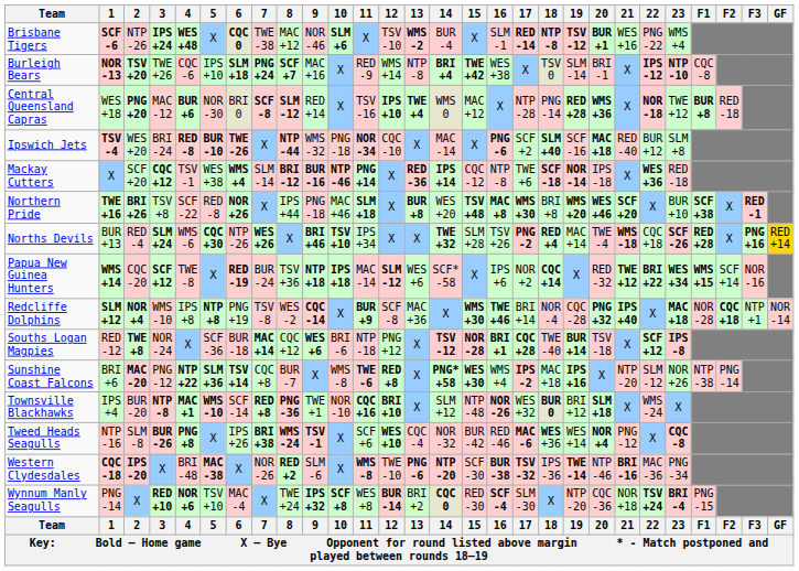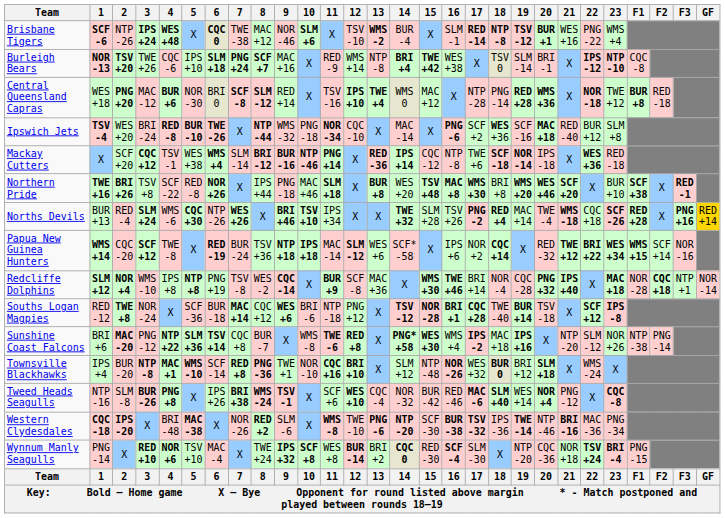 <table class="wikitable sortable" style="font-size:85%; text-align:center; width:90%">
 <tr valign="top">
 <th valign="middle">Team</th>
 <th>1</th>
 <th>2</th>
 <th>3</th>
 <th>4</th>
 <th>5</th>
 <th>6</th>
 <th>7</th>
 <th>8</th>
 <th>9</th>
 <th>10</th>
 <th>11</th>
 <th>12</th>
 <th>13</th>
 <th>14</th>
 <th>15</th>
 <th>16</th>
 <th>17</th>
 <th>18</th>
 <th>19</th>
 <th>20</th>
 <th>21</th>
 <th>22</th>
 <th>23</th>
 <th>F1</th>
 <th>F2</th>
 <th>F3</th>
 <th>GF</th>
 </tr>
 <tr>
 <td align="left"><a href='#'>Brisbane Tigers</a></td>
 <td style="background:#FFCFCF "><strong>SCF<br>-6</strong></td>
 <td style="background:#FFCFCF ">NTP<br>-26</td>
 <td style="background:#CCFFCC "><strong>IPS<br>+24</strong></td>
 <td style="background:#CCFFCC "><strong>WES<br>+48</strong></td>
 <td style="background:#99ccff">X</td>
 <td style="background:#E6E7CE "><strong>CQC<br>0</strong></td>
 <td style="background:#FFCFCF ">TWE<br>-38</td>
 <td style="background:#CCFFCC ">MAC<br>+12</td>
 <td style="background:#FFCFCF ">NOR<br>-46</td>
 <td style="background:#CCFFCC "><strong>SLM<br>+6</strong></td>
 <td style="background:#99ccff">X</td>
 <td style="background:#FFCFCF ">TSV<br>-10</td>
 <td style="background:#FFCFCF "><strong>WMS<br>-2</strong></td>
 <td style="background:#FFCFCF ">BUR<br>-4</td>
 <td style="background:#99ccff">X</td>
 <td style="background:#FFCFCF ">SLM<br>-1</td>
 <td style="background:#FFCFCF "><strong>RED<br>-14</strong></td>
 <td style="background:#FFCFCF"><strong>NTP<br>-8</strong></td>
 <td style="background:#FFCFCF "><strong>TSV<br>-12</strong></td>
 <td style="background:#CCFFCC "><strong>BUR<br>+1</strong></td>
 <td style="background:#CCFFCC ">WES<br>+16</td>
 <td style="background:#FFCFCF ">PNG<br>-22</td>
 <td style="background:#CCFFCC ">WMS<br>+4</td>
 <td colspan="4" style="background:#808080"></td>
 </tr>
 <tr>
 <td align="left"><a href='#'>Burleigh Bears</a></td>
 <td style="background:#FFCFCF "><strong>NOR<br>-13</strong></td>
 <td style="background:#CCFFCC "><strong>TSV<br>+20</strong></td>
 <td style="background:#CCFFCC ">TWE<br>+26</td>
 <td style="background:#FFCFCF ">CQC<br>-6</td>
 <td style="background:#CCFFCC ">IPS<br>+10</td>
 <td style="background:#CCFFCC "><strong>SLM<br>+18</strong></td>
 <td style="background:#CCFFCC "><strong>PNG<br>+24</strong></td>
 <td style="background:#CCFFCC "><strong>SCF<br>+7</strong></td>
 <td style="background:#CCFFCC ">MAC<br>+16</td>
 <td style="background:#99ccff">X</td>
 <td style="background:#FFCFCF ">RED<br>-9</td>
 <td style="background:#CCFFCC ">WMS<br>+14</td>
 <td style="background:#FFCFCF ">NTP<br>-8</td>
 <td style="background:#CCFFCC "><strong>BRI<br>+4</strong></td>
 <td style="background:#CCFFCC "><strong>TWE<br>+42</strong></td>
 <td style="background:#CCFFCC ">WES<br>+38</td>
 <td style="background:#99ccff">X</td>
 <td style="background:#E6E7CE ">TSV<br>0</td>
 <td style="background:#FFCFCF ">SLM<br>-14</td>
 <td style="background:#FFCFCF ">BRI<br>-1</td>
 <td style="background:#99ccff">X</td>
 <td style="background:#FFCFCF "><strong>IPS<br>-12</strong></td>
 <td style="background:#FFCFCF "><strong>NTP<br>-10</strong></td>
 <td style="background:#FFCFCF ">CQC<br>-8</td>
 <td colspan="3" style="background:#808080"></td>
 </tr>
 <tr>
 <td align="left"><a href='#'>Central Queensland Capras</a></td>
 <td style="background:#CCFFCC ">WES<br>+18</td>
 <td style="background:#CCFFCC "><strong>PNG<br>+20</strong></td>
 <td style="background:#FFCFCF ">MAC<br>-12</td>
 <td style="background:#CCFFCC "><strong>BUR<br>+6</strong></td>
 <td style="background:#FFCFCF ">NOR<br>-30</td>
 <td style="background:#E6E7CE ">BRI<br>0</td>
 <td style="background:#FFCFCF "><strong>SCF<br>-8</strong></td>
 <td style="background:#FFCFCF "><strong>SLM<br>-12</strong></td>
 <td style="background:#CCFFCC ">RED<br>+14</td>
 <td style="background:#99ccff">X</td>
 <td style="background:#FFCFCF ">TSV<br>-16</td>
 <td style="background:#CCFFCC "><strong>IPS<br>+10</strong></td>
 <td style="background:#CCFFCC "><strong>TWE<br>+4</strong></td>
 <td style="background:#E6E7CE ">WMS<br>0</td>
 <td style="background:#CCFFCC ">MAC<br>+12</td>
 <td style="background:#99ccff">X</td>
 <td style="background:#FFCFCF ">NTP<br>-28</td>
 <td style="background:#FFCFCF ">PNG<br>-14</td>
 <td style="background:#CCFFCC "><strong>RED<br>+28</strong></td>
 <td style="background:#CCFFCC "><strong>WMS<br>+36</strong></td>
 <td style="background:#99ccff">X</td>
 <td style="background:#FFCFCF "><strong>NOR<br>-18</strong></td>
 <td style="background:#CCFFCC ">TWE<br>+12</td>
 <td style="background:#CCFFCC "><strong>BUR<br>+8</strong></td>
 <td style="background:#FFCFCF ">RED<br>-18</td>
 <td colspan="2" style="background:#808080"></td>
 </tr>
 <tr>
 <td align="left"><a href='#'>Ipswich Jets</a></td>
 <td style="background:#FFCFCF "><strong>TSV<br>-4</strong></td>
 <td style="background:#CCFFCC ">WES<br>+20</td>
 <td style="background:#FFCFCF ">BRI<br>-24</td>
 <td style="background:#FFCFCF "><strong>RED<br>-8</strong></td>
 <td style="background:#FFCFCF "><strong>BUR<br>-10</strong></td>
 <td style="background:#FFCFCF "><strong>TWE<br>-26</strong></td>
 <td style="background:#99ccff">X</td>
 <td style="background:#FFCFCF "><strong>NTP<br>-44</strong></td>
 <td style="background:#FFCFCF">WMS<br>-32</td>
 <td style="background:#FFCFCF ">PNG<br>-18</td>
 <td style="background:#FFCFCF "><strong>NOR<br>-34</strong></td>
 <td style="background:#FFCFCF ">CQC<br>-10</td>
 <td style="background:#99ccff">X</td>
 <td style="background:#FFCFCF ">MAC<br>-14</td>
 <td style="background:#99ccff">X</td>
 <td style="background:#FFCFCF "><strong>PNG<br>-6</strong></td>
 <td style="background:#CCFFCC ">SCF<br>+2</td>
-<td style="background:#CCFFCC "><strong>SLM<br>+40</strong></td>
+<td style="background:#CCFFCC "><strong>WES</strong><br>+36</td>
 <td style="background:#FFCFCF ">SCF<br>-16</td>
 <td style="background:#CCFFCC "><strong>MAC<br>+18</strong></td>
 <td style="background:#FFCFCF ">RED<br>-40</td>
 <td style="background:#CCFFCC ">BUR<br>+12</td>
 <td style="background:#CCFFCC ">SLM<br>+8</td>
 <td colspan="4" style="background:#808080"></td>
 </tr>
 <tr>
 <td align="left"><a href='#'>Mackay Cutters</a></td>
 <td style="background:#99CCFF">X</td>
 <td style="background:#CCFFCC ">SCF<br>+20</td>
 <td style="background:#CCFFCC "><strong>CQC<br>+12</strong></td>
 <td style="background:#FFCFCF ">TSV<br>-1</td>
 <td style="background:#CCFFCC ">WES<br>+38</td>
 <td style="background:#CCFFCC "><strong>WMS<br>+4</strong></td>
 <td style="background:#FFCFCF ">SLM<br>-14</td>
 <td style="background:#FFCFCF "><strong>BRI<br>-12</strong></td>
 <td style="background:#FFCFCF "><strong>BUR<br>-16</strong></td>
 <td style="background:#FFCFCF "><strong>NTP<br>-46</strong></td>
 <td style="background:#CCFFCC "><strong>PNG<br>+14</strong></td>
 <td style="background:#99ccff">X</td>
 <td style="background:#FFCFCF "><strong>RED<br>-36</strong></td>
 <td style="background:#CCFFCC "><strong>IPS<br>+14</strong></td>
 <td style="background:#FFCFCF ">CQC<br>-12</td>
 <td style="background:#FFCFCF ">NTP<br>-8</td>
 <td style="background:#CCFFCC ">TWE<br>+6</td>
 <td style="background:#FFCFCF "><strong>SCF<br>-18</strong></td>
 <td style="background:#FFCFCF "><strong>NOR<br>-14</strong></td>
 <td style="background:#FFCFCF ">IPS<br>-18</td>
 <td style="background:#99ccff">X</td>
 <td style="background:#CCFFCC "><strong>WES<br>+36</strong></td>
 <td style="background:#FFCFCF ">RED<br>-18</td>
 <td colspan="4" style="background:#808080"></td>
 </tr>
 <tr>
 <td align="left"><a href='#'>Northern Pride</a></td>
 <td style="background:#CCFFCC "><strong>TWE<br>+16</strong></td>
 <td style="background:#CCFFCC "><strong>BRI<br>+26</strong></td>
 <td style="background:#CCFFCC ">TSV<br>+8</td>
 <td style="background:#FFCFCF ">SCF<br>-22</td>
 <td style="background:#FFCFCF ">RED<br>-8</td>
 <td style="background:#CCFFCC "><strong>NOR<br>+26</strong></td>
 <td style="background:#99ccff">X</td>
 <td style="background:#CCFFCC ">IPS<br>+44</td>
 <td style="background:#FFCFCF ">PNG<br>-18</td>
 <td style="background:#CCFFCC ">MAC<br>+46</td>
 <td style="background:#CCFFCC "><strong>SLM<br>+18</strong></td>
 <td style="background:#99ccff">X</td>
 <td style="background:#CCFFCC "><strong>BUR<br>+8</strong></td>
 <td style="background:#CCFFCC ">WES<br>+20</td>
 <td style="background:#CCFFCC "><strong>TSV<br>+48</strong></td>
 <td style="background:#CCFFCC "><strong>MAC<br>+8</strong></td>
 <td style="background:#CCFFCC "><strong>WMS<br>+30</strong></td>
 <td style="background:#CCFFCC ">BRI<br>+8</td>
 <td style="background:#CCFFCC "><strong>WMS<br>+20</strong></td>
 <td style="background:#CCFFCC "><strong>WES<br>+46</strong></td>
 <td style="background:#CCFFCC "><strong>SCF<br>+20</strong></td>
 <td style="background:#99ccff">X</td>
 <td style="background:#CCFFCC ">BUR<br>+10</td>
 <td style="background:#CCFFCC "><strong>SCF<br>+38</strong></td>
 <td style="background:#99ccff">X</td>
 <td style="background:#FFCFCF "><strong>RED<br>-1</strong></td>
 <td style="background:#808080"></td>
 </tr>
 <tr>
 <td align="left"><a href='#'>Norths Devils</a></td>
 <td style="background:#CCFFCC ">BUR<br>+13</td>
 <td style="background:#FFCFCF ">RED<br>-4</td>
 <td style="background:#CCFFCC "><strong>SLM<br>+24</strong></td>
 <td style="background:#FFCFCF ">WMS<br>-6</td>
 <td style="background:#CCFFCC "><strong>CQC<br>+30</strong></td>
 <td style="background:#FFCFCF ">NTP<br>-26</td>
 <td style="background:#CCFFCC "><strong>WES<br>+26</strong></td>
 <td style="background:#99ccff">X</td>
 <td style="background:#CCFFCC "><strong>BRI<br>+46</strong></td>
 <td style="background:#CCFFCC "><strong>TSV<br>+10</strong></td>
 <td style="background:#CCFFCC ">IPS<br>+34</td>
 <td style="background:#99ccff">X</td>
 <td style="background:#99ccff">X</td>
 <td style="background:#CCFFCC "><strong>TWE<br>+32</strong></td>
 <td style="background:#CCFFCC ">SLM<br>+28</td>
 <td style="background:#CCFFCC ">TSV<br>+26</td>
 <td style="background:#FFCFCF "><strong>PNG<br>-2</strong></td>
 <td style="background:#CCFFCC "><strong>RED<br>+4</strong></td>
 <td style="background:#CCFFCC ">MAC<br>+14</td>
 <td style="background:#FFCFCF ">TWE<br>-4</td>
 <td style="background:#FFCFCF "><strong>WMS<br>-18</strong></td>
 <td style="background:#CCFFCC ">CQC<br>+18</td>
 <td style="background:#FFCFCF "><strong>SCF<br>-26</strong></td>
 <td style="background:#CCFFCC "><strong>RED<br>+28</strong></td>
 <td style="background:#99ccff">X</td>
 <td style="background:#CCFFCC "><strong>PNG<br>+16</strong></td>
 <td style="background:gold ">RED<br>+14</td>
 </tr>
 <tr>
 <td align="left"><a href='#'>Papua New Guinea Hunters</a></td>
 <td style="background:#CCFFCC "><strong>WMS<br>+14</strong></td>
 <td style="background:#FFCFCF ">CQC<br>-20</td>
 <td style="background:#CCFFCC "><strong>SCF<br>+12</strong></td>
 <td style="background:#FFCFCF ">TWE<br>-8</td>
 <td style="background:#99ccff">X</td>
 <td style="background:#FFCFCF "><strong>RED<br>-19</strong></td>
 <td style="background:#FFCFCF ">BUR<br>-24</td>
 <td style="background:#CCFFCC ">TSV<br>+36</td>
 <td style="background:#CCFFCC "><strong>NTP<br>+18</strong></td>
 <td style="background:#CCFFCC "><strong>IPS<br>+18</strong></td>
 <td style="background:#FFCFCF ">MAC<br>-14</td>
 <td style="background:#FFCFCF "><strong>SLM<br>-12</strong></td>
 <td style="background:#CCFFCC ">WES<br>+6</td>
 <td style="background:#FFCFCF ">SCF*<br>-58</td>
 <td style="background:#99ccff">X</td>
 <td style="background:#CCFFCC ">IPS<br>+6</td>
 <td style="background:#CCFFCC ">NOR<br>+2</td>
 <td style="background:#CCFFCC "><strong>CQC<br>+14</strong></td>
 <td style="background:#99ccff">X</td>
 <td style="background:#FFCFCF ">RED<br>-32</td>
 <td style="background:#CCFFCC "><strong>TWE<br>+12</strong></td>
 <td style="background:#CCFFCC "><strong>BRI<br>+22</strong></td>
 <td style="background:#CCFFCC "><strong>WES<br>+34</strong></td>
 <td style="background:#CCFFCC "><strong>WMS<br>+15</strong></td>
 <td style="background:#CCFFCC ">SCF<br>+14</td>
 <td style="background:#FFCFCF ">NOR<br>-16</td>
 <td style="background:#808080"></td>
 </tr>
 <tr>
 <td align="left"><a href='#'>Redcliffe Dolphins</a></td>
 <td style="background:#CCFFCC "><strong>SLM<br>+12</strong></td>
 <td style="background:#CCFFCC "><strong>NOR<br>+4</strong></td>
 <td style="background:#FFCFCF ">WMS<br>-10</td>
 <td style="background:#CCFFCC ">IPS<br>+8</td>
 <td style="background:#CCFFCC "><strong>NTP<br>+8</strong></td>
 <td style="background:#CCFFCC ">PNG<br>+19</td>
 <td style="background:#FFCFCF ">TSV<br>-8</td>
 <td style="background:#FFCFCF ">WES<br>-2</td>
 <td style="background:#FFCFCF "><strong>CQC<br>-14</strong></td>
 <td style="background:#99ccff">X</td>
 <td style="background:#CCFFCC "><strong>BUR<br>+9</strong></td>
 <td style="background:#FFCFCF ">SCF<br>-8</td>
 <td style="background:#CCFFCC ">MAC<br>+36</td>
 <td style="background:#99ccff">X</td>
 <td style="background:#CCFFCC "><strong>WMS<br>+30</strong></td>
 <td style="background:#CCFFCC "><strong>TWE<br>+46</strong></td>
 <td style="background:#CCFFCC ">BRI<br>+14</td>
 <td style="background:#FFCFCF ">NOR<br>-4</td>
 <td style="background:#FFCFCF ">CQC<br>-28</td>
 <td style="background:#CCFFCC "><strong>PNG<br>+32</strong></td>
 <td style="background:#CCFFCC "><strong>IPS<br>+40</strong></td>
 <td style="background:#99ccff">X</td>
 <td style="background:#CCFFCC "><strong>MAC<br>+18</strong></td>
 <td style="background:#FFCFCF ">NOR<br>-28</td>
 <td style="background:#CCFFCC "><strong>CQC<br>+18</strong></td>
 <td style="background:#CCFFCC ">NTP<br>+1</td>
 <td style="background:#FFCFCF ">NOR<br>-14</td>
 </tr>
 <tr>
 <td align="left"><a href='#'>Souths Logan Magpies</a></td>
 <td style="background:#FFCFCF ">RED<br>-12</td>
 <td style="background:#CCFFCC "><strong>TWE<br>+8</strong></td>
 <td style="background:#FFCFCF ">NOR<br>-24</td>
 <td style="background:#99ccff">X</td>
 <td style="background:#FFCFCF ">SCF<br>-36</td>
 <td style="background:#FFCFCF ">BUR<br>-18</td>
 <td style="background:#CCFFCC "><strong>MAC<br>+14</strong></td>
 <td style="background:#CCFFCC ">CQC<br>+12</td>
 <td style="background:#CCFFCC "><strong>WES<br>+6</strong></td>
 <td style="background:#FFCFCF ">BRI<br>-6</td>
 <td style="background:#FFCFCF ">NTP<br>-18</td>
 <td style="background:#CCFFCC ">PNG<br>+12</td>
 <td style="background:#99ccff">X</td>
 <td style="background:#FFCFCF "><strong>TSV<br>-12</strong></td>
 <td style="background:#FFCFCF "><strong>NOR<br>-28</strong></td>
 <td style="background:#CCFFCC "><strong>BRI<br>+1</strong></td>
 <td style="background:#CCFFCC "><strong>CQC<br>+28</strong></td>
 <td style="background:#FFCFCF ">TWE<br>-40</td>
 <td style="background:#CCFFCC "><strong>BUR<br>+14</strong></td>
 <td style="background:#FFCFCF ">TSV<br>-18</td>
 <td style="background:#99ccff">X</td>
 <td style="background:#CCFFCC "><strong>SCF<br>+12</strong></td>
 <td style="background:#FFCFCF "><strong>IPS<br>-8</strong></td>
 <td colspan="4" style="background:#808080"></td>
 </tr>
 <tr>
 <td align="left"><a href='#'>Sunshine Coast Falcons</a></td>
 <td style="background:#CCFFCC ">BRI<br>+6</td>
 <td style="background:#FFCFCF "><strong>MAC<br>-20</strong></td>
 <td style="background:#FFCFCF ">PNG<br>-12</td>
 <td style="background:#CCFFCC "><strong>NTP<br>+22</strong></td>
 <td style="background:#CCFFCC "><strong>SLM<br>+36</strong></td>
 <td style="background:#CCFFCC "><strong>TSV<br>+14</strong></td>
 <td style="background:#CCFFCC ">CQC<br>+8</td>
 <td style="background:#FFCFCF ">BUR<br>-7</td>
 <td style="background:#99ccff">X</td>
 <td style="background:#FFCFCF ">WMS<br>-8</td>
 <td style="background:#FFCFCF "><strong>TWE<br>-6</strong></td>
 <td style="background:#CCFFCC "><strong>RED<br>+8</strong></td>
 <td style="background:#99ccff">X</td>
 <td style="background:#CCFFCC "><strong>PNG*<br>+58</strong></td>
 <td style="background:#CCFFCC "><strong>WES<br>+30</strong></td>
 <td style="background:#CCFFCC ">WMS<br>+4</td>
 <td style="background:#FFCFCF "><strong>IPS<br>-2</strong></td>
 <td style="background:#CCFFCC ">MAC<br>+18</td>
 <td style="background:#CCFFCC "><strong>IPS<br>+16</strong></td>
 <td style="background:#99ccff">X</td>
 <td style="background:#FFCFCF ">NTP<br>-20</td>
 <td style="background:#FFCFCF ">SLM<br>-12</td>
 <td style="background:#CCFFCC ">NOR<br>+26</td>
 <td style="background:#FFCFCF ">NTP<br>-38</td>
 <td style="background:#FFCFCF ">PNG<br>-14</td>
 <td colspan="2" style="background:#808080"></td>
 </tr>
 <tr>
 <td align="left"><a href='#'>Townsville Blackhawks</a></td>
 <td style="background:#CCFFCC ">IPS<br>+4</td>
 <td style="background:#FFCFCF ">BUR<br>-20</td>
 <td style="background:#FFCFCF "><strong>NTP<br>-8</strong></td>
 <td style="background:#CCFFCC "><strong>MAC<br>+1</strong></td>
 <td style="background:#FFCFCF "><strong>WMS<br>-10</strong></td>
 <td style="background:#FFCFCF ">SCF<br>-14</td>
 <td style="background:#CCFFCC "><strong>RED<br>+8</strong></td>
 <td style="background:#FFCFCF "><strong>PNG<br>-36</strong></td>
 <td style="background:#CCFFCC ">TWE<br>+1</td>
 <td style="background:#FFCFCF ">NOR<br>-10</td>
 <td style="background:#CCFFCC "><strong>CQC<br>+16</strong></td>
 <td style="background:#CCFFCC "><strong>BRI<br>+10</strong></td>
 <td style="background:#99ccff">X</td>
 <td style="background:#CCFFCC ">SLM<br>+12</td>
 <td style="background:#FFCFCF ">NTP<br>-48</td>
 <td style="background:#FFCFCF "><strong>NOR<br>-26</strong></td>
 <td style="background:#CCFFCC ">WES<br>+32</td>
 <td style="background:#E6E7CE "><strong>BUR<br>0</strong></td>
 <td style="background:#CCFFCC ">BRI<br>+12</td>
 <td style="background:#CCFFCC "><strong>SLM<br>+18</strong></td>
 <td style="background:#99ccff">X</td>
 <td style="background:#FFCFCF ">WMS<br>-24</td>
 <td style="background:#99ccff">X</td>
 <td colspan="4" style="background:#808080"></td>
 </tr>
 <tr>
 <td align="left"><a href='#'>Tweed Heads Seagulls</a></td>
 <td style="background:#FFCFCF ">NTP<br>-16</td>
 <td style="background:#FFCFCF ">SLM<br>-8</td>
 <td style="background:#FFCFCF "><strong>BUR<br>-26</strong></td>
 <td style="background:#CCFFCC "><strong>PNG<br>+8</strong></td>
 <td style="background:#99ccff">X</td>
 <td style="background:#CCFFCC ">IPS<br>+26</td>
 <td style="background:#CCFFCC "><strong>BRI<br>+38</strong></td>
 <td style="background:#FFCFCF "><strong>WMS<br>-24</strong></td>
 <td style="background:#FFCFCF "><strong>TSV<br>-1</strong></td>
 <td style="background:#99ccff">X</td>
 <td style="background:#CCFFCC ">SCF<br>+6</td>
 <td style="background:#CCFFCC "><strong>WES<br>+10</strong></td>
 <td style="background:#FFCFCF ">CQC<br>-4</td>
 <td style="background:#FFCFCF ">NOR<br>-32</td>
 <td style="background:#FFCFCF ">BUR<br>-42</td>
 <td style="background:#FFCFCF ">RED<br>-46</td>
 <td style="background:#FFCFCF "><strong>MAC<br>-6</strong></td>
-<td style="background:#CCFFCC "><strong>WES</strong><br>+36</td>
+<td style="background:#CCFFCC "><strong>SLM<br>+40</strong></td>
 <td style="background:#CCFFCC ">WES<br>+14</td>
 <td style="background:#CCFFCC "><strong>NOR<br>+4</strong></td>
 <td style="background:#FFCFCF ">PNG<br>-12</td>
 <td style="background:#99ccff">X</td>
 <td style="background:#FFCFCF "><strong>CQC<br>-8</strong></td>
 <td colspan="4" style="background:#808080"></td>
 </tr>
 <tr>
 <td align="left"><a href='#'>Western Clydesdales</a></td>
 <td style="background:#FFCFCF "><strong>CQC<br>-18</strong></td>
 <td style="background:#FFCFCF "><strong>IPS<br>-20</strong></td>
 <td style="background:#99ccff">X</td>
 <td style="background:#FFCFCF ">BRI<br>-48</td>
 <td style="background:#FFCFCF "><strong>MAC<br>-38</strong></td>
 <td style="background:#99ccff">X</td>
 <td style="background:#FFCFCF ">NOR<br>-26</td>
 <td style="background:#CCFFCC "><strong>RED<br>+2</strong></td>
 <td style="background:#FFCFCF ">SLM<br>-6</td>
 <td style="background:#99ccff">X</td>
 <td style="background:#FFCFCF "><strong>WMS<br>-8</strong></td>
 <td style="background:#FFCFCF ">TWE<br>-10</td>
 <td style="background:#FFCFCF "><strong>PNG<br>-6</strong></td>
 <td style="background:#FFCFCF "><strong>NTP<br>-20</strong></td>
 <td style="background:#FFCFCF ">SCF<br>-30</td>
 <td style="background:#FFCFCF "><strong>BUR<br>-38</strong></td>
 <td style="background:#FFCFCF "><strong>TSV<br>-32</strong></td>
 <td style="background:#FFCFCF ">IPS<br>-36</td>
 <td style="background:#FFCFCF "><strong>TWE<br>-14</strong></td>
 <td style="background:#FFCFCF ">NTP<br>-46</td>
 <td style="background:#FFCFCF "><strong>BRI<br>-16</strong></td>
 <td style="background:#FFCFCF ">MAC<br>-36</td>
 <td style="background:#FFCFCF ">PNG<br>-34</td>
 <td colspan="4" style="background:#808080"></td>
 </tr>
 <tr>
 <td align="left"><a href='#'>Wynnum Manly Seagulls</a></td>
 <td style="background:#FFCFCF ">PNG<br>-14</td>
 <td style="background:#99ccff">X</td>
 <td style="background:#CCFFCC "><strong>RED<br>+10</strong></td>
 <td style="background:#CCFFCC "><strong>NOR<br>+6</strong></td>
 <td style="background:#CCFFCC ">TSV<br>+10</td>
 <td style="background:#FFCFCF ">MAC<br>-4</td>
 <td style="background:#99ccff">X</td>
 <td style="background:#CCFFCC ">TWE<br>+24</td>
 <td style="background:#CCFFCC "><strong>IPS<br>+32</strong></td>
 <td style="background:#CCFFCC "><strong>SCF<br>+8</strong></td>
 <td style="background:#CCFFCC ">WES<br>+8</td>
 <td style="background:#FFCFCF "><strong>BUR<br>-14</strong></td>
 <td style="background:#CCFFCC ">BRI<br>+2</td>
 <td style="background:#E6E7CE "><strong>CQC<br>0</strong></td>
 <td style="background:#FFCFCF ">RED<br>-30</td>
 <td style="background:#FFCFCF "><strong>SCF<br>-4</strong></td>
 <td style="background:#FFCFCF ">SLM<br>-30</td>
 <td style="background:#99ccff">X</td>
 <td style="background:#FFCFCF ">NTP<br>-20</td>
 <td style="background:#FFCFCF ">CQC<br>-36</td>
 <td style="background:#CCFFCC ">NOR<br>+18</td>
 <td style="background:#CCFFCC "><strong>TSV<br>+24</strong></td>
 <td style="background:#FFCFCF "><strong>BRI<br>-4</strong></td>
 <td style="background:#FFCFCF ">PNG<br>-15</td>
 <td colspan="3" style="background:#808080"></td>
 </tr>
 <tr valign="top">
 <th valign="middle">Team</th>
 <th>1</th>
 <th>2</th>
 <th>3</th>
 <th>4</th>
 <th>5</th>
 <th>6</th>
 <th>7</th>
 <th>8</th>
 <th>9</th>
 <th>10</th>
 <th>11</th>
 <th>12</th>
 <th>13</th>
 <th>14</th>
 <th>15</th>
 <th>16</th>
 <th>17</th>
 <th>18</th>
 <th>19</th>
 <th>20</th>
 <th>21</th>
 <th>22</th>
 <th>23</th>
 <th>F1</th>
 <th>F2</th>
 <th>F3</th>
 <th>GF</th>
 </tr>
 <tr>
 <th colspan=29>Key:      <strong>Bold</strong> – Home game      X – Bye      Opponent for round listed above margin      * - Match postponed and played between rounds 18–19</th>
 </tr>
 </table>
